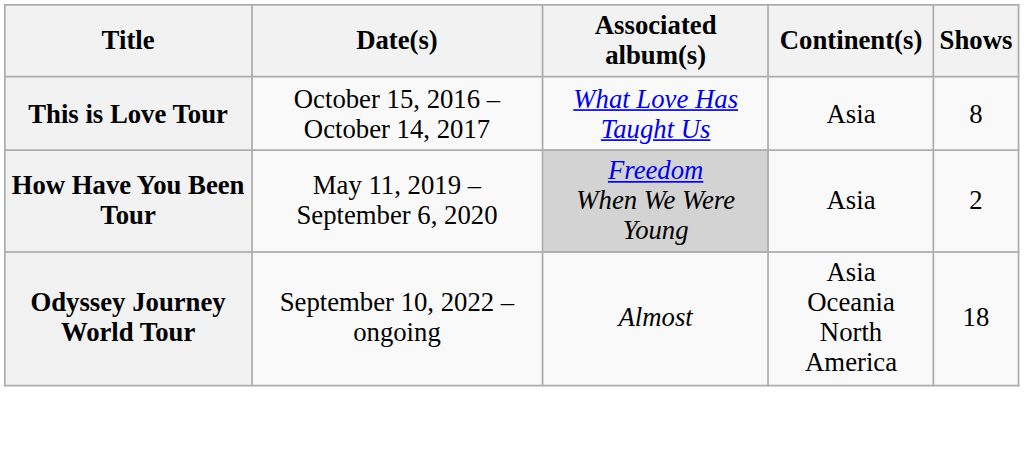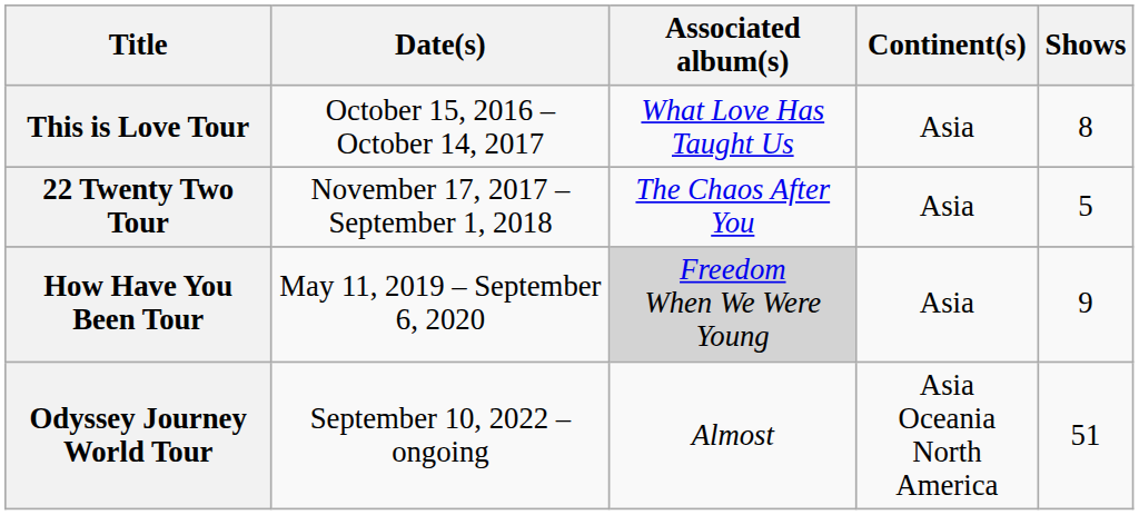 <table class="wikitable sortable plainrowheaders" style="text-align:center;">
 <tr>
 <th scope="col">Title</th>
 <th scope="col">Date(s)</th>
 <th scope="col">Associated album(s)</th>
 <th scope="col">Continent(s)</th>
 <th scope="col">Shows</th>
 </tr>
 <tr>
 <th scope="row">This is Love Tour</th>
 <td>October 15, 2016 – October 14, 2017</td>
 <td><em><a href='#'>What Love Has Taught Us</a></em></td>
 <td>Asia</td>
 <td>8</td>
 </tr>
 <tr>
+<th scope="row">22 Twenty Two Tour</th>
+<td>November 17, 2017 – September 1, 2018</td>
+<td><em><a href='#'>The Chaos After You</a></em></td>
+<td>Asia</td>
+<td>5</td>
+</tr>
+<tr>
 <th scope="row">How Have You Been Tour</th>
 <td>May 11, 2019 – September 6, 2020</td>
 <td style="background: lightgrey;"><em><a href='#'>Freedom</a></em><br><em>When We Were Young</em></td>
 <td>Asia</td>
-<td>2</td>
+<td>9</td>
 </tr>
 <tr>
 <th scope="row">Odyssey Journey World Tour</th>
 <td>September 10, 2022 – ongoing</td>
 <td><em>Almost</em></td>
 <td>Asia<br>Oceania<br>North America</td>
-<td>18</td>
+<td>51</td>
 </tr>
 </table>
